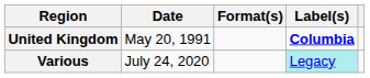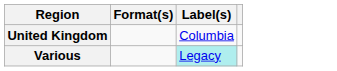 <table class="wikitable plainrowheaders">
 <tr>
 <th scope="col">Region</th>
-<th scope="col">Date</th>
 <th scope="col">Format(s)</th>
 <th scope="col">Label(s)</th>
 <th scope="col"></th>
 </tr>
 <tr>
 <th scope="row">United Kingdom</th>
-<td>May 20, 1991</td>
 <td></td>
-<td><strong><a href='#'>Columbia</a></strong></td>
+<td><a href='#'>Columbia</a></td>
 <td></td>
 </tr>
 <tr>
 <th scope="row">Various</th>
-<td>July 24, 2020</td>
 <td></td>
 <td style="background: paleturquoise;"><a href='#'>Legacy</a></td>
 <td></td>
 </tr>
 </table>
